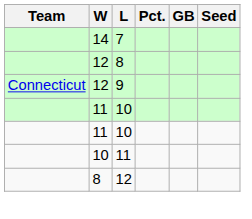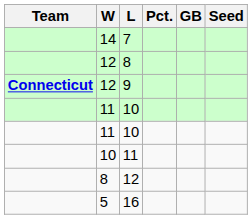 <table class=wikitable>
 <tr>
 <th>Team</th>
 <th>W</th>
 <th>L</th>
 <th>Pct.</th>
 <th>GB</th>
 <th>Seed</th>
 </tr>
 <tr bgcolor=#ccffcc>
 <td></td>
 <td>14</td>
 <td>7</td>
 <td></td>
 <td></td>
 <td></td>
 </tr>
 <tr bgcolor=#ccffcc>
 <td></td>
 <td>12</td>
 <td>8</td>
 <td></td>
 <td></td>
 <td></td>
 </tr>
 <tr bgcolor=#ccffcc>
-<td><a href='#'>Connecticut</a></td>
+<td><strong><a href='#'>Connecticut</a></strong></td>
 <td>12</td>
 <td>9</td>
 <td></td>
 <td></td>
 <td></td>
 </tr>
 <tr bgcolor=#ccffcc>
 <td></td>
 <td>11</td>
 <td>10</td>
 <td></td>
 <td></td>
 <td></td>
 </tr>
 <tr>
 <td></td>
 <td>11</td>
 <td>10</td>
 <td></td>
 <td></td>
 <td></td>
 </tr>
 <tr>
 <td></td>
 <td>10</td>
 <td>11</td>
 <td></td>
 <td></td>
 <td></td>
 </tr>
 <tr>
 <td></td>
 <td>8</td>
 <td>12</td>
 <td></td>
 <td></td>
 <td></td>
 </tr>
+<tr>
+<td></td>
+<td>5</td>
+<td>16</td>
+<td></td>
+<td></td>
+<td></td>
+</tr>
 </table>
